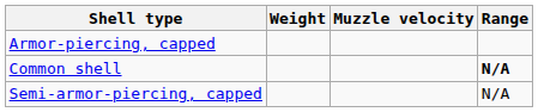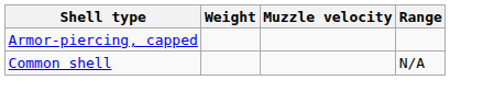 <table class="wikitable" border="1">
 <tr>
 <th>Shell type</th>
 <th>Weight</th>
 <th>Muzzle velocity</th>
 <th>Range</th>
 </tr>
 <tr>
 <td><a href='#'>Armor-piercing, capped</a></td>
 <td></td>
 <td></td>
 <td></td>
 </tr>
 <tr>
 <td><a href='#'>Common shell</a></td>
 <td></td>
 <td></td>
-<td><strong>N/A</strong></td>
-</tr>
-<tr>
-<td><a href='#'>Semi-armor-piercing, capped</a></td>
-<td></td>
-<td></td>
 <td>N/A</td>
 </tr>
 </table>
